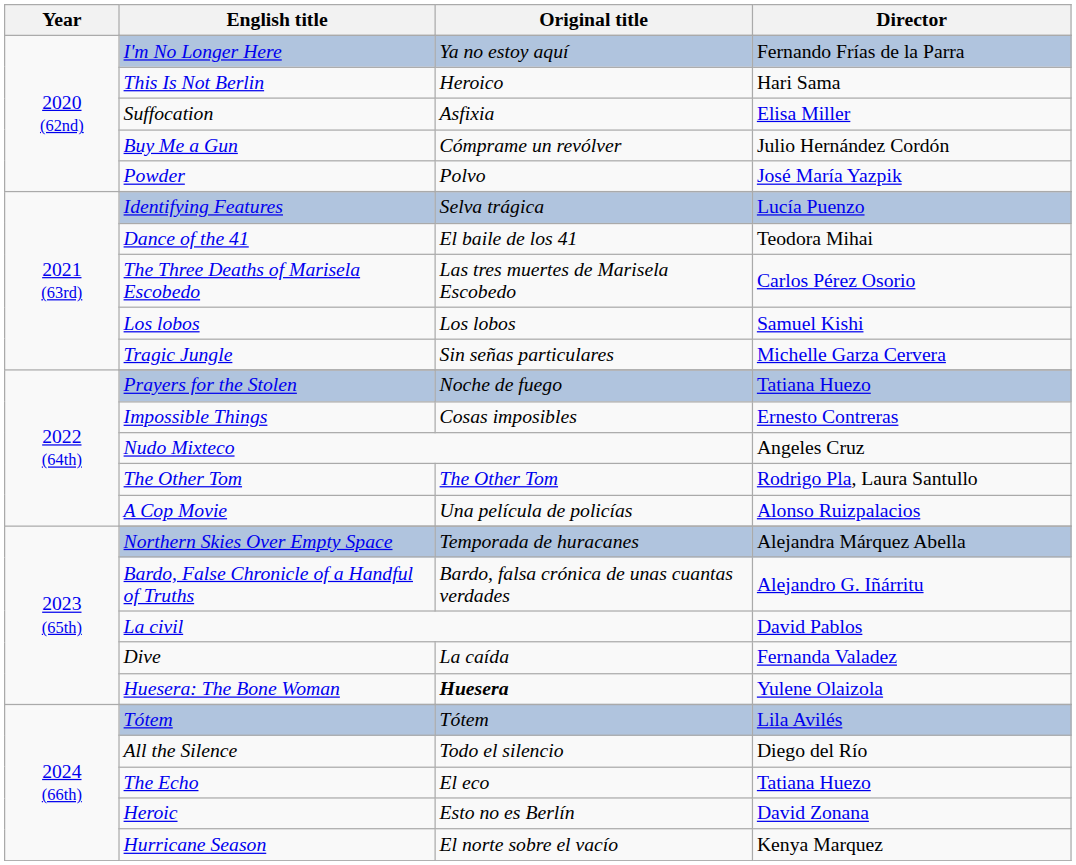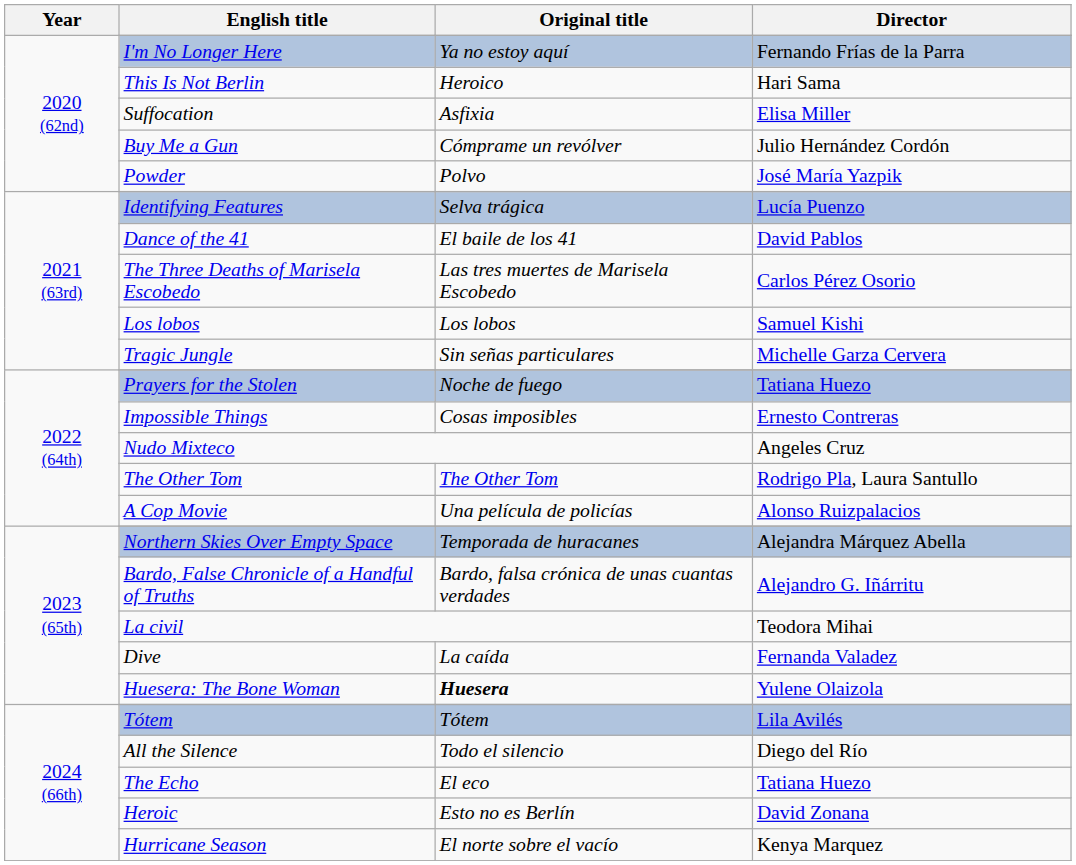 <table class="wikitable">
 <tr>
 <th width="100"><strong>Year</strong></th>
 <th width="300"><strong>English title</strong></th>
 <th width="300"><strong>Original title</strong></th>
 <th width="300"><strong>Director</strong></th>
 </tr>
 <tr>
 <td rowspan="6" style="text-align:center;"><a href='#'>2020</a><br><small><a href='#'>(62nd)</a></small></td>
 </tr>
 <tr style="background:#B0C4DE;">
 <td><em><a href='#'>I'm No Longer Here</a></em></td>
 <td><em>Ya no estoy aquí</em></td>
 <td>Fernando Frías de la Parra</td>
 </tr>
 <tr>
 <td><em><a href='#'>This Is Not Berlin</a></em></td>
 <td><em>Heroico</em></td>
 <td>Hari Sama</td>
 </tr>
 <tr>
 <td><em>Suffocation</em></td>
 <td><em>Asfixia</em></td>
 <td><a href='#'>Elisa Miller</a></td>
 </tr>
 <tr>
 <td><em><a href='#'>Buy Me a Gun</a></em></td>
 <td><em>Cómprame un revólver</em></td>
 <td>Julio Hernández Cordón</td>
 </tr>
 <tr>
 <td><em><a href='#'>Powder</a></em></td>
 <td><em>Polvo</em></td>
 <td><a href='#'>José María Yazpik</a></td>
 </tr>
 <tr>
 <td rowspan="6" style="text-align:center;"><a href='#'>2021</a><br><small><a href='#'>(63rd)</a></small></td>
 </tr>
 <tr style="background:#B0C4DE;">
 <td><em><a href='#'>Identifying Features</a></em></td>
 <td><em>Selva trágica</em></td>
 <td><a href='#'>Lucía Puenzo</a></td>
 </tr>
 <tr>
 <td><em><a href='#'>Dance of the 41</a></em></td>
 <td><em>El baile de los 41</em></td>
-<td>Teodora Mihai</td>
+<td><a href='#'>David Pablos</a></td>
 </tr>
 <tr>
 <td><em><a href='#'>The Three Deaths of Marisela Escobedo</a></em></td>
 <td><em>Las tres muertes de Marisela Escobedo</em></td>
 <td><a href='#'>Carlos Pérez Osorio</a></td>
 </tr>
 <tr>
 <td><em><a href='#'>Los lobos</a></em></td>
 <td><em>Los lobos</em></td>
 <td><a href='#'>Samuel Kishi</a></td>
 </tr>
 <tr>
 <td><em><a href='#'>Tragic Jungle</a></em></td>
 <td><em>Sin señas particulares</em></td>
 <td><a href='#'>Michelle Garza Cervera</a></td>
 </tr>
 <tr>
 <td rowspan="6" style="text-align:center;"><a href='#'>2022</a><br><small><a href='#'>(64th)</a></small></td>
 </tr>
 <tr style="background:#B0C4DE;">
 <td><em><a href='#'>Prayers for the Stolen</a></em></td>
 <td><em>Noche de fuego</em></td>
 <td><a href='#'>Tatiana Huezo</a></td>
 </tr>
 <tr>
 <td><em><a href='#'>Impossible Things</a></em></td>
 <td><em>Cosas imposibles</em></td>
 <td><a href='#'>Ernesto Contreras</a></td>
 </tr>
 <tr>
 <td colspan="2"><em><a href='#'>Nudo Mixteco</a></em></td>
 <td>Angeles Cruz</td>
 </tr>
 <tr>
 <td><em><a href='#'>The Other Tom</a></em></td>
 <td><em><a href='#'>The Other Tom</a></em></td>
 <td><a href='#'>Rodrigo Pla</a>, Laura Santullo</td>
 </tr>
 <tr>
 <td><em><a href='#'>A Cop Movie</a></em></td>
 <td><em>Una película de policías</em></td>
 <td><a href='#'>Alonso Ruizpalacios</a></td>
 </tr>
 <tr>
 <td rowspan="6" style="text-align:center;"><a href='#'>2023</a><br><small><a href='#'>(65th)</a></small></td>
 </tr>
 <tr style="background:#B0C4DE;">
 <td><em><a href='#'>Northern Skies Over Empty Space</a></em></td>
 <td><em>Temporada de huracanes</em></td>
 <td>Alejandra Márquez Abella</td>
 </tr>
 <tr>
 <td><em><a href='#'>Bardo, False Chronicle of a Handful of Truths</a></em></td>
 <td><em>Bardo, falsa crónica de unas cuantas verdades</em></td>
 <td><a href='#'>Alejandro G. Iñárritu</a></td>
 </tr>
 <tr>
 <td colspan="2"><em><a href='#'>La civil</a></em></td>
-<td><a href='#'>David Pablos</a></td>
+<td>Teodora Mihai</td>
 </tr>
 <tr>
 <td><em>Dive</em></td>
 <td><em>La caída</em></td>
 <td><a href='#'>Fernanda Valadez</a></td>
 </tr>
 <tr>
 <td><em><a href='#'>Huesera: The Bone Woman</a></em></td>
 <td><strong><em>Huesera</em></strong></td>
 <td><a href='#'>Yulene Olaizola</a></td>
 </tr>
 <tr>
 <td rowspan="6" style="text-align:center;"><a href='#'>2024</a><br><small><a href='#'>(66th)</a></small></td>
 </tr>
 <tr style="background:#B0C4DE;">
 <td><em><a href='#'>Tótem</a></em></td>
 <td><em>Tótem</em></td>
 <td><a href='#'>Lila Avilés</a></td>
 </tr>
 <tr>
 <td><em>All the Silence</em></td>
 <td><em>Todo el silencio</em></td>
 <td>Diego del Río</td>
 </tr>
 <tr>
 <td><em><a href='#'>The Echo</a></em></td>
 <td><em>El eco</em></td>
 <td><a href='#'>Tatiana Huezo</a></td>
 </tr>
 <tr>
 <td><em><a href='#'>Heroic</a></em></td>
 <td><em>Esto no es Berlín</em></td>
 <td><a href='#'>David Zonana</a></td>
 </tr>
 <tr>
 <td><em><a href='#'>Hurricane Season</a></em></td>
 <td><em>El norte sobre el vacío</em></td>
 <td>Kenya Marquez</td>
 </tr>
 </table>
